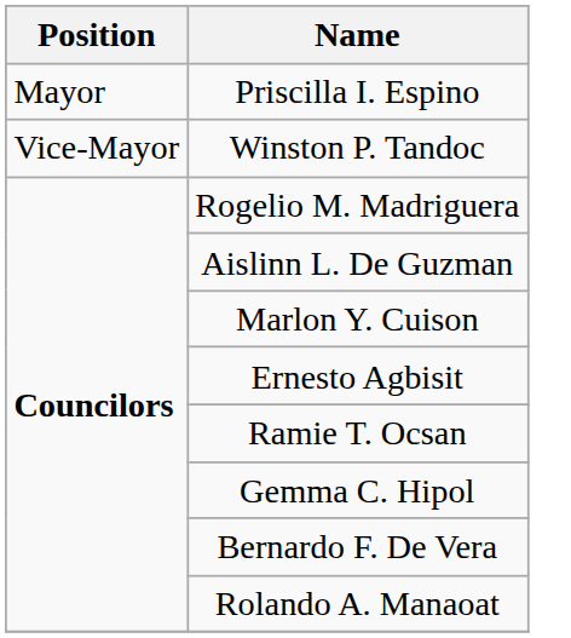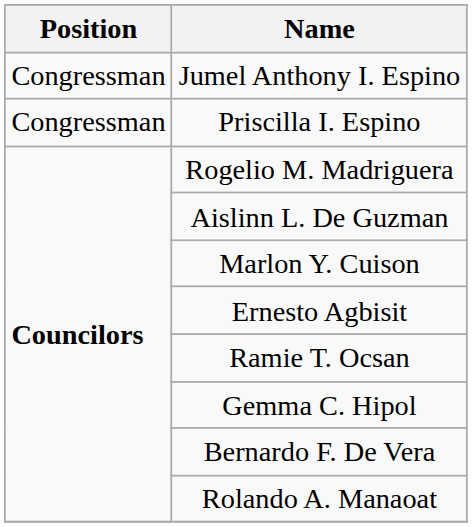 <table class="wikitable" style="line-height:1.20em; font-size:100%;">
 <tr>
 <th>Position</th>
 <th>Name</th>
 </tr>
 <tr>
-<td>Mayor</td>
-<td style="text-align:center;">Priscilla I. Espino</td>
+<td>Congressman</td>
+<td style="text-align:center;">Jumel Anthony I. Espino</td>
 </tr>
 <tr>
-<td>Vice-Mayor</td>
-<td style="text-align:center;">Winston P. Tandoc</td>
+<td>Congressman</td>
+<td style="text-align:center;">Priscilla I. Espino</td>
 </tr>
 <tr>
 <td rowspan=8><strong>Councilors</strong></td>
 <td style="text-align:center;">Rogelio M. Madriguera</td>
 </tr>
 <tr>
 <td style="text-align:center;">Aislinn L. De Guzman</td>
 </tr>
 <tr>
 <td style="text-align:center;">Marlon Y. Cuison</td>
 </tr>
 <tr>
 <td style="text-align:center;">Ernesto Agbisit</td>
 </tr>
 <tr>
 <td style="text-align:center;">Ramie T. Ocsan</td>
 </tr>
 <tr>
 <td style="text-align:center;">Gemma C. Hipol</td>
 </tr>
 <tr>
 <td style="text-align:center;">Bernardo F. De Vera</td>
 </tr>
 <tr>
 <td style="text-align:center;">Rolando A. Manaoat</td>
 </tr>
 <tr>
 </tr>
 </table>
